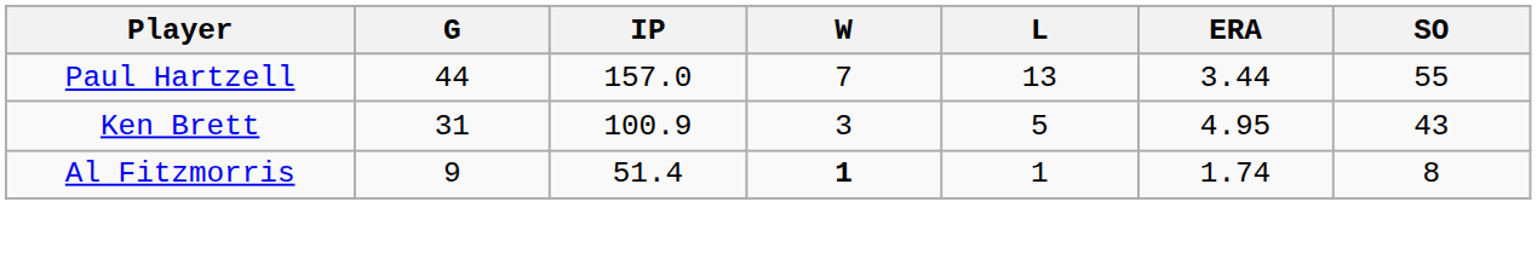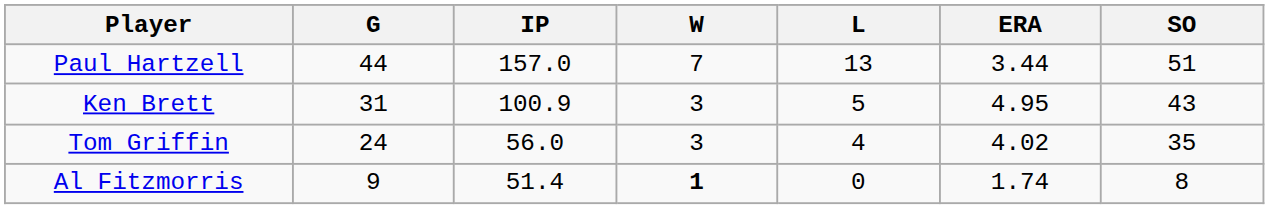 <table class="wikitable sortable">
 <tr>
 <th bgcolor="#DDDDFF" width="16%">Player</th>
 <th bgcolor="#DDDDFF" width="9%">G</th>
 <th bgcolor="#DDDDFF" width="9%">IP</th>
 <th bgcolor="#DDDDFF" width="9%">W</th>
 <th bgcolor="#DDDDFF" width="9%">L</th>
 <th bgcolor="#DDDDFF" width="9%">ERA</th>
 <th bgcolor="#DDDDFF" width="9%">SO</th>
 </tr>
 <tr align="center">
 <td><a href='#'>Paul Hartzell</a></td>
 <td>44</td>
 <td>157.0</td>
 <td>7</td>
 <td>13</td>
 <td>3.44</td>
-<td>55</td>
+<td>51</td>
 </tr>
 <tr align=center>
 <td><a href='#'>Ken Brett</a></td>
 <td>31</td>
 <td>100.9</td>
 <td>3</td>
 <td>5</td>
 <td>4.95</td>
 <td>43</td>
 </tr>
 <tr align=center>
+<td><a href='#'>Tom Griffin</a></td>
+<td>24</td>
+<td>56.0</td>
+<td>3</td>
+<td>4</td>
+<td>4.02</td>
+<td>35</td>
+</tr>
+<tr align=center>
 <td><a href='#'>Al Fitzmorris</a></td>
 <td>9</td>
 <td>51.4</td>
 <td><strong>1</strong></td>
-<td>1</td>
+<td>0</td>
 <td>1.74</td>
 <td>8</td>
 </tr>
 </table>
